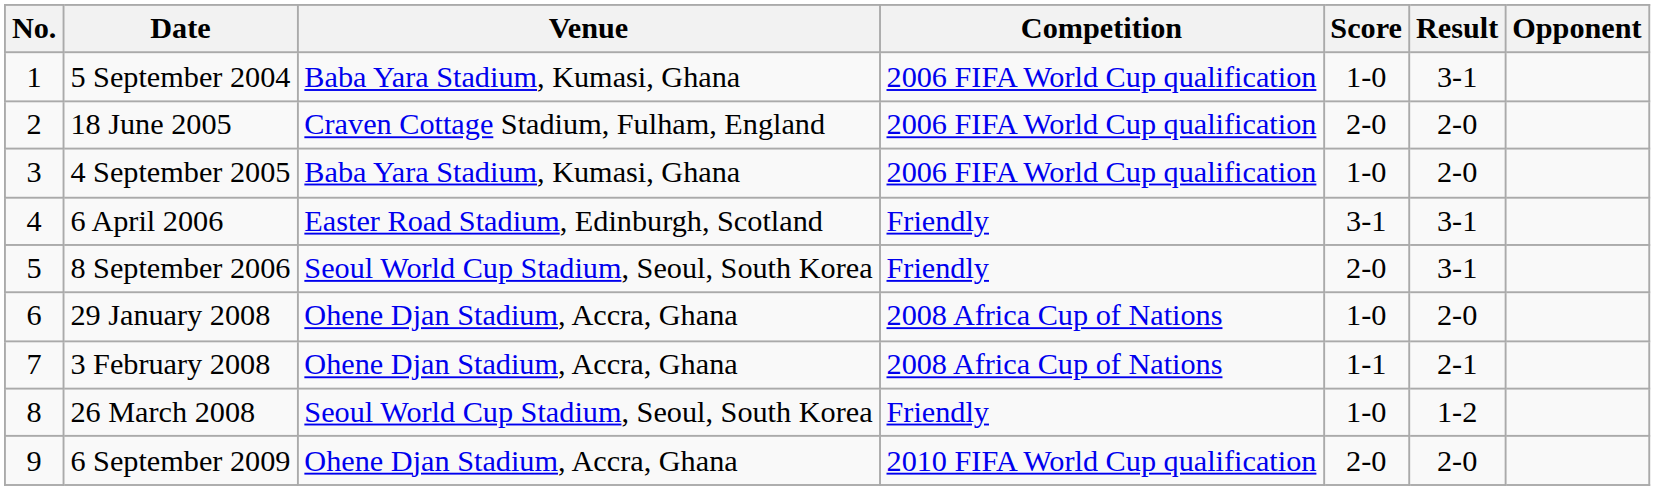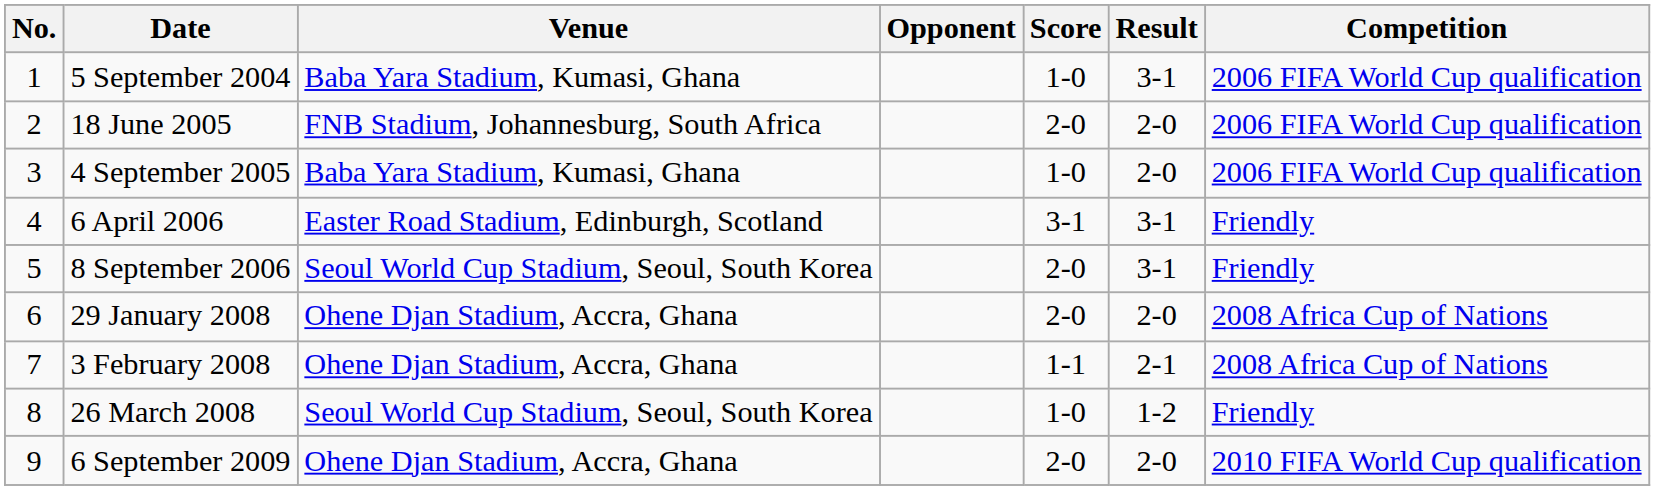 <table class="wikitable sortable">
 <tr>
 <th scope="col">No.</th>
 <th scope="col">Date</th>
 <th scope="col">Venue</th>
-<th scope="col">Competition</th>
+<th scope="col">Opponent</th>
 <th scope="col">Score</th>
 <th scope="col">Result</th>
-<th scope="col">Opponent</th>
+<th scope="col">Competition</th>
 </tr>
 <tr>
 <td align="center">1</td>
 <td>5 September 2004</td>
 <td><a href='#'>Baba Yara Stadium</a>, Kumasi, Ghana</td>
-<td><a href='#'>2006 FIFA World Cup qualification</a></td>
+<td></td>
 <td align="center">1-0</td>
 <td align="center">3-1</td>
-<td></td>
+<td><a href='#'>2006 FIFA World Cup qualification</a></td>
 </tr>
 <tr>
 <td align="center">2</td>
 <td>18 June 2005</td>
-<td><a href='#'>Craven Cottage</a> Stadium, Fulham, England</td>
-<td><a href='#'>2006 FIFA World Cup qualification</a></td>
+<td><a href='#'>FNB Stadium</a>, Johannesburg, South Africa</td>
+<td></td>
 <td align="center">2-0</td>
 <td align="center">2-0</td>
-<td></td>
+<td><a href='#'>2006 FIFA World Cup qualification</a></td>
 </tr>
 <tr>
 <td align="center">3</td>
 <td>4 September 2005</td>
 <td><a href='#'>Baba Yara Stadium</a>, Kumasi, Ghana</td>
-<td><a href='#'>2006 FIFA World Cup qualification</a></td>
+<td></td>
 <td align="center">1-0</td>
 <td align="center">2-0</td>
-<td></td>
+<td><a href='#'>2006 FIFA World Cup qualification</a></td>
 </tr>
 <tr>
 <td align="center">4</td>
 <td>6 April 2006</td>
 <td><a href='#'>Easter Road Stadium</a>, Edinburgh, Scotland</td>
-<td><a href='#'>Friendly</a></td>
+<td></td>
 <td align="center">3-1</td>
 <td align="center">3-1</td>
-<td></td>
+<td><a href='#'>Friendly</a></td>
 </tr>
 <tr>
 <td align="center">5</td>
 <td>8 September 2006</td>
 <td><a href='#'>Seoul World Cup Stadium</a>, Seoul, South Korea</td>
-<td><a href='#'>Friendly</a></td>
+<td></td>
 <td align="center">2-0</td>
 <td align="center">3-1</td>
-<td></td>
+<td><a href='#'>Friendly</a></td>
 </tr>
 <tr>
 <td align="center">6</td>
 <td>29 January 2008</td>
 <td><a href='#'>Ohene Djan Stadium</a>, Accra, Ghana</td>
+<td></td>
+<td align="center">2-0</td>
+<td align="center">2-0</td>
 <td><a href='#'>2008 Africa Cup of Nations</a></td>
-<td align="center">1-0</td>
-<td align="center">2-0</td>
-<td></td>
 </tr>
 <tr>
 <td align="center">7</td>
 <td>3 February 2008</td>
 <td><a href='#'>Ohene Djan Stadium</a>, Accra, Ghana</td>
-<td><a href='#'>2008 Africa Cup of Nations</a></td>
+<td></td>
 <td align="center">1-1</td>
 <td align="center">2-1</td>
-<td></td>
+<td><a href='#'>2008 Africa Cup of Nations</a></td>
 </tr>
 <tr>
 <td align="center">8</td>
 <td>26 March 2008</td>
 <td><a href='#'>Seoul World Cup Stadium</a>, Seoul, South Korea</td>
-<td><a href='#'>Friendly</a></td>
+<td></td>
 <td align="center">1-0</td>
 <td align="center">1-2</td>
-<td></td>
+<td><a href='#'>Friendly</a></td>
 </tr>
 <tr>
 <td align="center">9</td>
 <td>6 September 2009</td>
 <td><a href='#'>Ohene Djan Stadium</a>, Accra, Ghana</td>
-<td><a href='#'>2010 FIFA World Cup qualification</a></td>
+<td></td>
 <td align="center">2-0</td>
 <td align="center">2-0</td>
-<td></td>
+<td><a href='#'>2010 FIFA World Cup qualification</a></td>
 </tr>
 </table>
